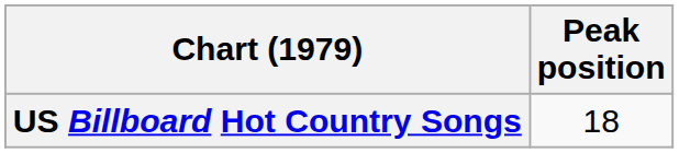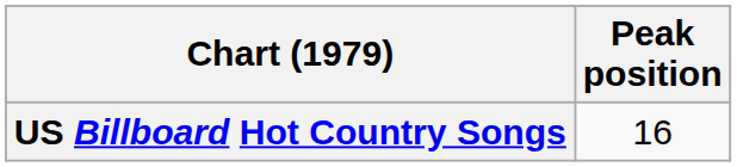 <table class="wikitable plainrowheaders unsortable" style="text-align:center">
 <tr>
 <th>Chart (1979)</th>
 <th>Peak<br>position</th>
 </tr>
 <tr>
 <th scope="row">US <em><a href='#'>Billboard</a></em> <a href='#'>Hot Country Songs</a></th>
-<td align="center">18</td>
+<td align="center">16</td>
 </tr>
 </table>
